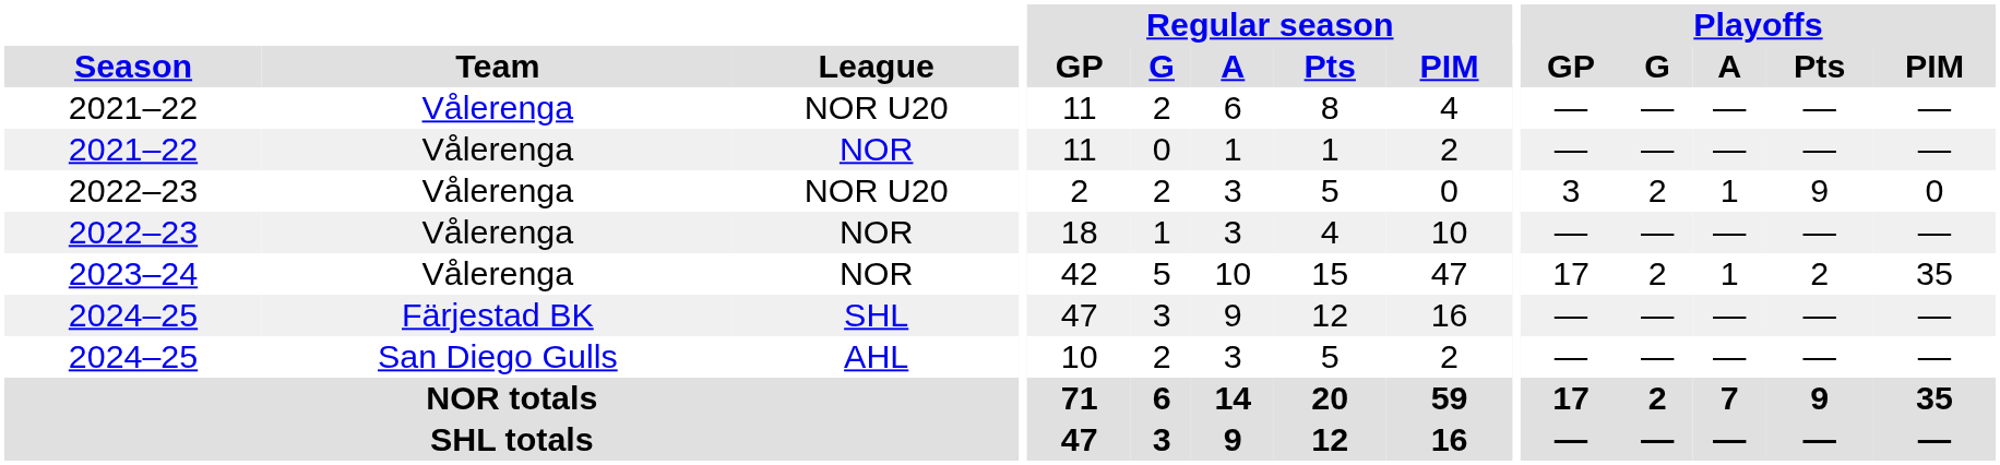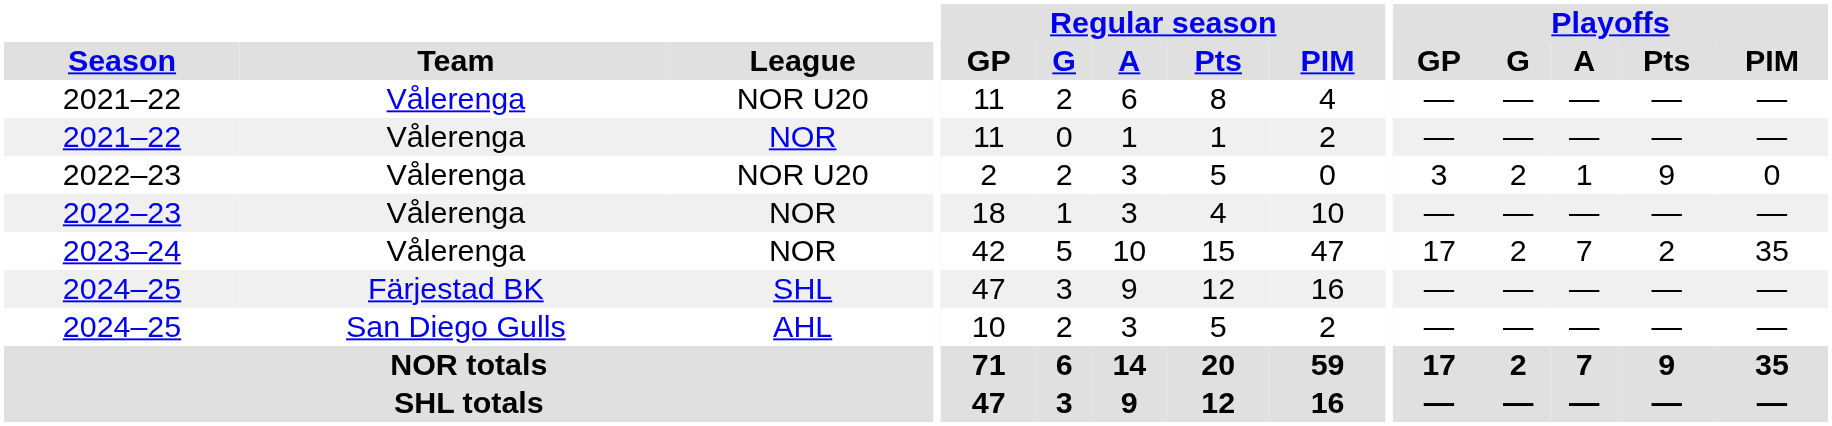 <table border="0" cellpadding="1" cellspacing="0" style="text-align:center; width:60em;">
 <tr bgcolor="#e0e0e0">
 <th colspan="3" bgcolor="#ffffff"></th>
 <th rowspan="94" bgcolor="#ffffff"></th>
 <th colspan="5"><a href='#'>Regular season</a></th>
 <th rowspan="94" bgcolor="#ffffff"></th>
 <th colspan="5"><a href='#'>Playoffs</a></th>
 </tr>
 <tr bgcolor="#e0e0e0">
 <th><a href='#'>Season</a></th>
 <th>Team</th>
 <th>League</th>
 <th>GP</th>
 <th><a href='#'>G</a></th>
 <th><a href='#'>A</a></th>
 <th><a href='#'>Pts</a></th>
 <th><a href='#'>PIM</a></th>
 <th>GP</th>
 <th>G</th>
 <th>A</th>
 <th>Pts</th>
 <th>PIM</th>
 </tr>
 <tr>
 <td>2021–22</td>
 <td><a href='#'>Vålerenga</a></td>
 <td>NOR U20</td>
 <td>11</td>
 <td>2</td>
 <td>6</td>
 <td>8</td>
 <td>4</td>
 <td>—</td>
 <td>—</td>
 <td>—</td>
 <td>—</td>
 <td>—</td>
 </tr>
 <tr bgcolor="f0f0f0">
 <td><a href='#'>2021–22</a></td>
 <td>Vålerenga</td>
 <td><a href='#'>NOR</a></td>
 <td>11</td>
 <td>0</td>
 <td>1</td>
 <td>1</td>
 <td>2</td>
 <td>—</td>
 <td>—</td>
 <td>—</td>
 <td>—</td>
 <td>—</td>
 </tr>
 <tr>
 <td>2022–23</td>
 <td>Vålerenga</td>
 <td>NOR U20</td>
 <td>2</td>
 <td>2</td>
 <td>3</td>
 <td>5</td>
 <td>0</td>
 <td>3</td>
 <td>2</td>
 <td>1</td>
 <td>9</td>
 <td>0</td>
 </tr>
 <tr bgcolor="f0f0f0">
 <td><a href='#'>2022–23</a></td>
 <td>Vålerenga</td>
 <td>NOR</td>
 <td>18</td>
 <td>1</td>
 <td>3</td>
 <td>4</td>
 <td>10</td>
 <td>—</td>
 <td>—</td>
 <td>—</td>
 <td>—</td>
 <td>—</td>
 </tr>
 <tr>
 <td><a href='#'>2023–24</a></td>
 <td>Vålerenga</td>
 <td>NOR</td>
 <td>42</td>
 <td>5</td>
 <td>10</td>
 <td>15</td>
 <td>47</td>
 <td>17</td>
 <td>2</td>
-<td>1</td>
+<td>7</td>
 <td>2</td>
 <td>35</td>
 </tr>
 <tr bgcolor="f0f0f0">
 <td><a href='#'>2024–25</a></td>
 <td><a href='#'>Färjestad BK</a></td>
 <td><a href='#'>SHL</a></td>
 <td>47</td>
 <td>3</td>
 <td>9</td>
 <td>12</td>
 <td>16</td>
 <td>—</td>
 <td>—</td>
 <td>—</td>
 <td>—</td>
 <td>—</td>
 </tr>
 <tr>
 <td><a href='#'>2024–25</a></td>
 <td><a href='#'>San Diego Gulls</a></td>
 <td><a href='#'>AHL</a></td>
 <td>10</td>
 <td>2</td>
 <td>3</td>
 <td>5</td>
 <td>2</td>
 <td>—</td>
 <td>—</td>
 <td>—</td>
 <td>—</td>
 <td>—</td>
 </tr>
 <tr bgcolor="#e0e0e0">
 <th colspan="3">NOR totals</th>
 <th>71</th>
 <th>6</th>
 <th>14</th>
 <th>20</th>
 <th>59</th>
 <th>17</th>
 <th>2</th>
 <th>7</th>
 <th>9</th>
 <th>35</th>
 </tr>
 <tr bgcolor="#e0e0e0">
 <th colspan="3">SHL totals</th>
 <th>47</th>
 <th>3</th>
 <th>9</th>
 <th>12</th>
 <th>16</th>
 <th>—</th>
 <th>—</th>
 <th>—</th>
 <th>—</th>
 <th>—</th>
 </tr>
 </table>
